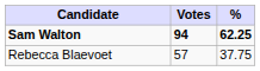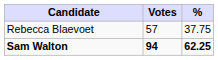 <table class="wikitable">
 <tr>
 <th style="background:#ddf; width:200px;">Candidate</th>
 <th style="background:#ddf; width:50px;">Votes</th>
 <th style="background:#ddf; width:30px;">%</th>
 </tr>
 <tr>
+<td>Rebecca Blaevoet</td>
+<td>57</td>
+<td>37.75</td>
+</tr>
+<tr>
 <td><strong>Sam Walton</strong></td>
 <td><strong>94</strong></td>
 <td><strong>62.25</strong></td>
 </tr>
-<tr>
-<td>Rebecca Blaevoet</td>
-<td>57</td>
-<td>37.75</td>
-</tr>
 </table>
